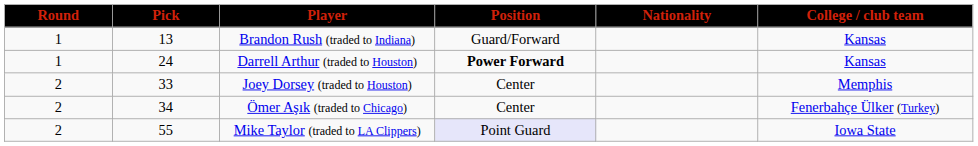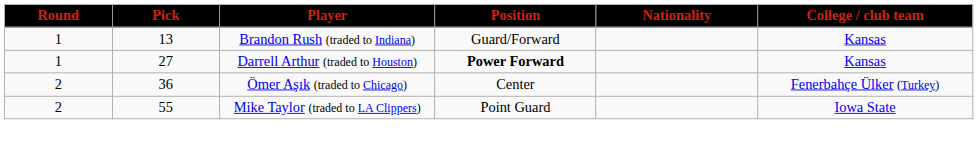 <table class="wikitable sortable">
 <tr>
 <th style="background:#000000; color:#d1210a" width="10%">Round</th>
 <th style="background:#000000; color:#d1210a" width="10%">Pick</th>
 <th style="background:#000000; color:#d1210a" width="20%">Player</th>
 <th style="background:#000000; color:#d1210a" width="15%">Position</th>
 <th style="background:#000000; color:#d1210a" width="15%">Nationality</th>
 <th style="background:#000000; color:#d1210a" width="20%">College / club team</th>
 </tr>
 <tr style="text-align: center">
 <td>1</td>
 <td>13</td>
 <td><a href='#'>Brandon Rush</a> <small>(traded to <a href='#'>Indiana</a>)</small></td>
 <td>Guard/Forward</td>
 <td></td>
 <td><a href='#'>Kansas</a></td>
 </tr>
 <tr style="text-align: center">
 <td>1</td>
-<td>24</td>
+<td>27</td>
 <td><a href='#'>Darrell Arthur</a> <small>(traded to <a href='#'>Houston</a>)</small></td>
 <td><strong>Power Forward</strong></td>
 <td></td>
 <td><a href='#'>Kansas</a></td>
 </tr>
 <tr style="text-align: center">
 <td>2</td>
-<td>33</td>
-<td><a href='#'>Joey Dorsey</a> <small>(traded to <a href='#'>Houston</a>)</small></td>
-<td>Center</td>
-<td></td>
-<td><a href='#'>Memphis</a></td>
-</tr>
-<tr style="text-align: center">
-<td>2</td>
-<td>34</td>
+<td>36</td>
 <td><a href='#'>Ömer Aşık</a> <small>(traded to <a href='#'>Chicago</a>)</small></td>
 <td>Center</td>
 <td></td>
 <td><a href='#'>Fenerbahçe Ülker</a> <small>(<a href='#'>Turkey</a>)</small></td>
 </tr>
 <tr style="text-align: center">
 <td>2</td>
 <td>55</td>
 <td><a href='#'>Mike Taylor</a> <small>(traded to <a href='#'>LA Clippers</a>)</small></td>
-<td style="background: lavender;">Point Guard</td>
+<td>Point Guard</td>
 <td></td>
 <td><a href='#'>Iowa State</a></td>
 </tr>
 </table>
